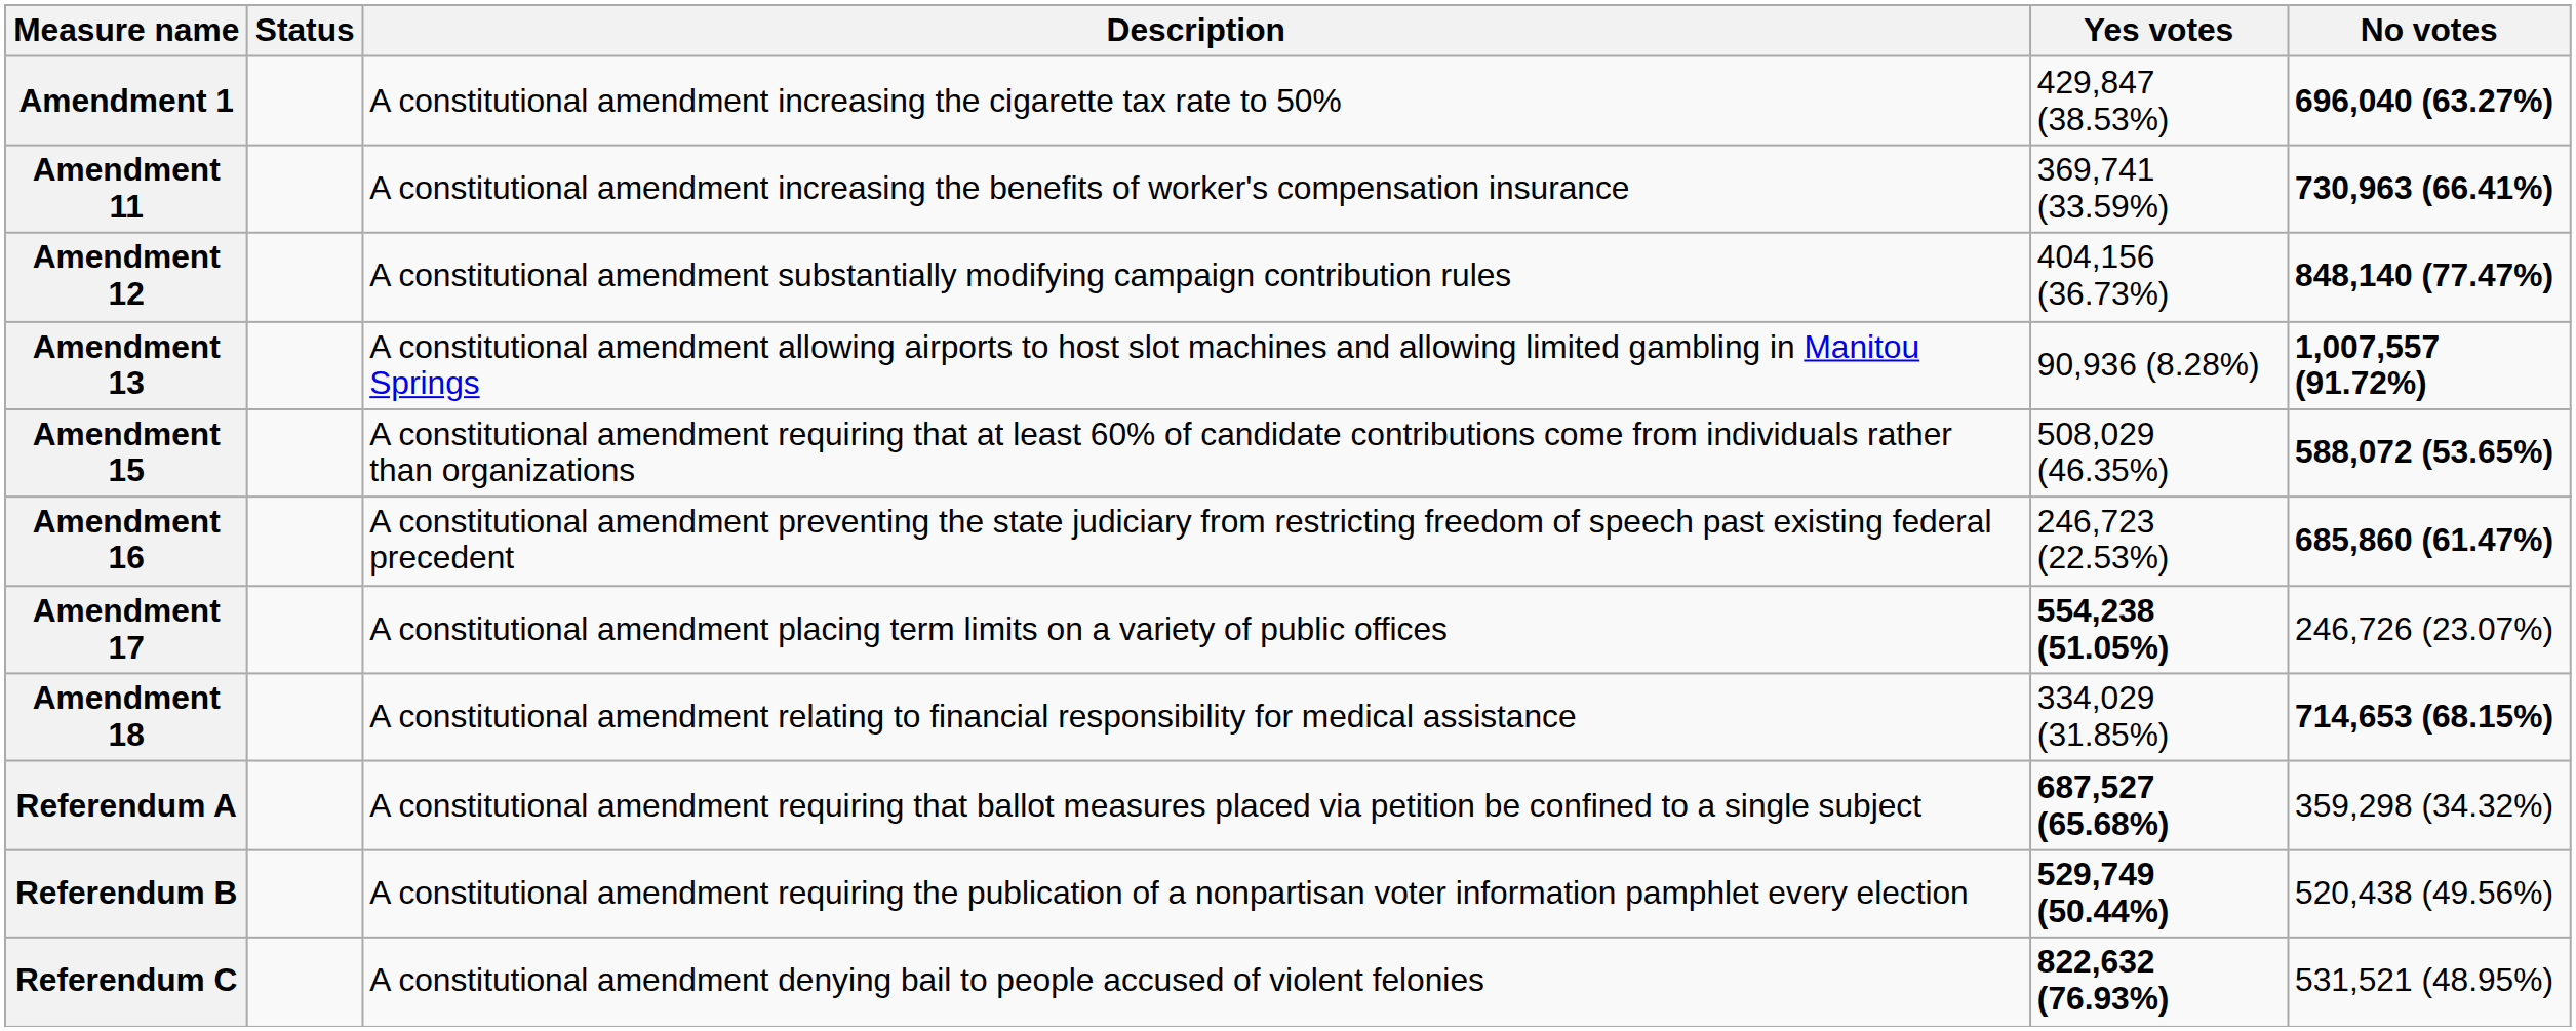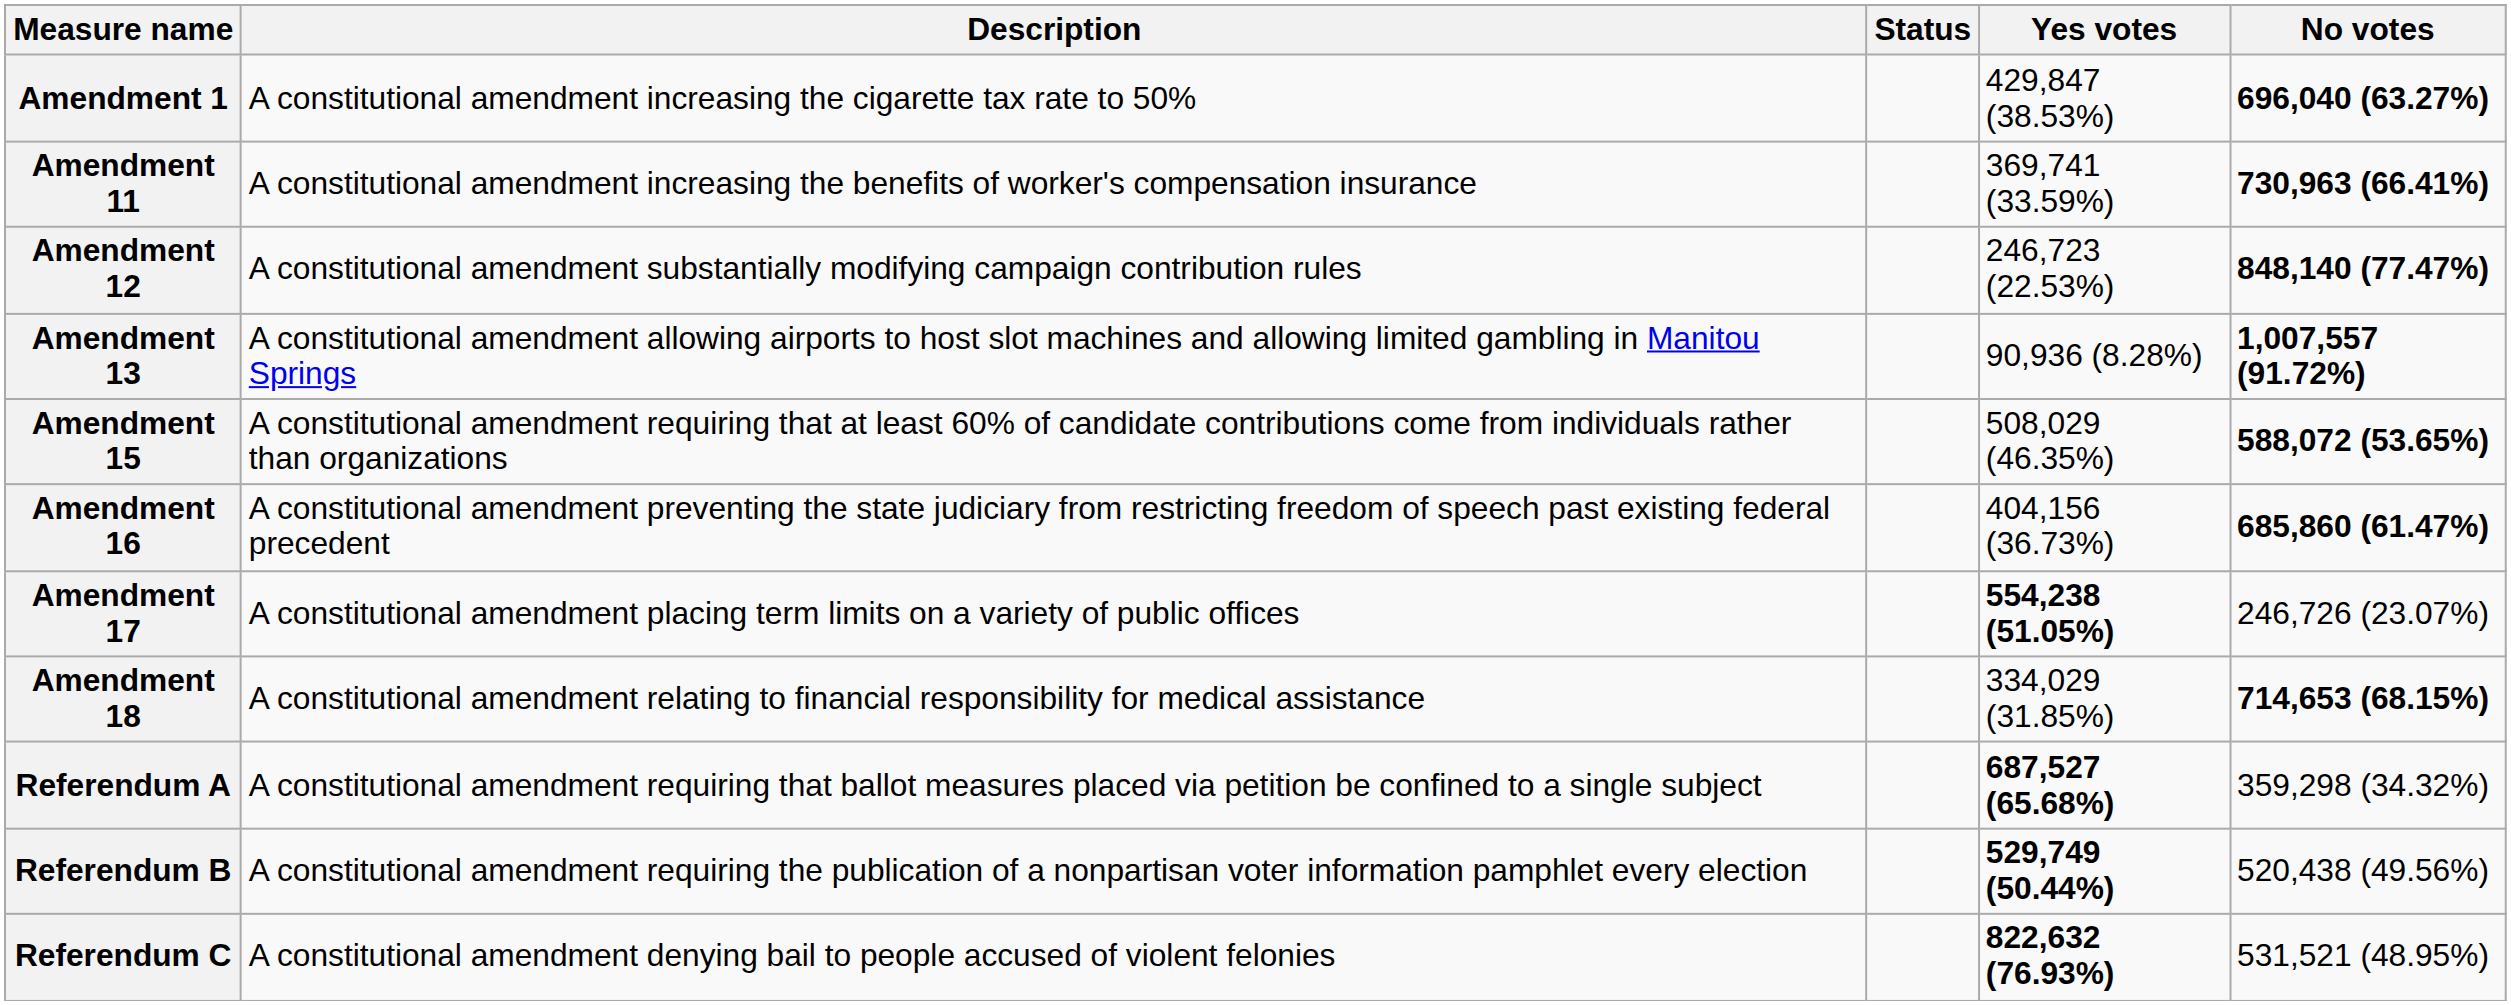 <table class="wikitable sortable plainrowheaders" style="width:100%">
 <tr>
 <th scope="col">Measure name</th>
+<th class="unsortable" scope="col">Description</th>
 <th scope="col">Status</th>
-<th class="unsortable" scope="col">Description</th>
 <th scope="col">Yes votes</th>
 <th scope="col">No votes</th>
 </tr>
 <tr>
 <th scope="row">Amendment 1</th>
+<td>A constitutional amendment increasing the cigarette tax rate to 50%</td>
 <td></td>
-<td>A constitutional amendment increasing the cigarette tax rate to 50%</td>
 <td>429,847 (38.53%)</td>
 <td><strong>696,040 (63.27%)</strong></td>
 </tr>
 <tr>
 <th scope="row">Amendment 11</th>
+<td>A constitutional amendment increasing the benefits of worker's compensation insurance</td>
 <td></td>
-<td>A constitutional amendment increasing the benefits of worker's compensation insurance</td>
 <td>369,741 (33.59%)</td>
 <td><strong>730,963 (66.41%)</strong></td>
 </tr>
 <tr>
 <th scope="row">Amendment 12</th>
+<td>A constitutional amendment substantially modifying campaign contribution rules</td>
 <td></td>
-<td>A constitutional amendment substantially modifying campaign contribution rules</td>
-<td>404,156 (36.73%)</td>
+<td>246,723 (22.53%)</td>
 <td><strong>848,140 (77.47%)</strong></td>
 </tr>
 <tr>
 <th scope="row">Amendment 13</th>
+<td>A constitutional amendment allowing airports to host slot machines and allowing limited gambling in <a href='#'>Manitou Springs</a></td>
 <td></td>
-<td>A constitutional amendment allowing airports to host slot machines and allowing limited gambling in <a href='#'>Manitou Springs</a></td>
 <td>90,936 (8.28%)</td>
 <td><strong>1,007,557 (91.72%)</strong></td>
 </tr>
 <tr>
 <th scope="row">Amendment 15</th>
+<td>A constitutional amendment requiring that at least 60% of candidate contributions come from individuals rather than organizations</td>
 <td></td>
-<td>A constitutional amendment requiring that at least 60% of candidate contributions come from individuals rather than organizations</td>
 <td>508,029 (46.35%)</td>
 <td><strong>588,072 (53.65%)</strong></td>
 </tr>
 <tr>
 <th scope="row">Amendment 16</th>
+<td>A constitutional amendment preventing the state judiciary from restricting freedom of speech past existing federal precedent</td>
 <td></td>
-<td>A constitutional amendment preventing the state judiciary from restricting freedom of speech past existing federal precedent</td>
-<td>246,723 (22.53%)</td>
+<td>404,156 (36.73%)</td>
 <td><strong>685,860 (61.47%)</strong></td>
 </tr>
 <tr>
 <th scope="row">Amendment 17</th>
+<td>A constitutional amendment placing term limits on a variety of public offices</td>
 <td></td>
-<td>A constitutional amendment placing term limits on a variety of public offices</td>
 <td><strong>554,238 (51.05%)</strong></td>
 <td>246,726 (23.07%)</td>
 </tr>
 <tr>
 <th scope="row">Amendment 18</th>
+<td>A constitutional amendment relating to financial responsibility for medical assistance</td>
 <td></td>
-<td>A constitutional amendment relating to financial responsibility for medical assistance</td>
 <td>334,029 (31.85%)</td>
 <td><strong>714,653 (68.15%)</strong></td>
 </tr>
 <tr>
 <th scope="row">Referendum A</th>
+<td>A constitutional amendment requiring that ballot measures placed via petition be confined to a single subject</td>
 <td></td>
-<td>A constitutional amendment requiring that ballot measures placed via petition be confined to a single subject</td>
 <td><strong>687,527 (65.68%)</strong></td>
 <td>359,298 (34.32%)</td>
 </tr>
 <tr>
 <th scope="row">Referendum B</th>
+<td>A constitutional amendment requiring the publication of a nonpartisan voter information pamphlet every election</td>
 <td></td>
-<td>A constitutional amendment requiring the publication of a nonpartisan voter information pamphlet every election</td>
 <td><strong>529,749 (50.44%)</strong></td>
 <td>520,438 (49.56%)</td>
 </tr>
 <tr>
 <th scope="row">Referendum C</th>
+<td>A constitutional amendment denying bail to people accused of violent felonies</td>
 <td></td>
-<td>A constitutional amendment denying bail to people accused of violent felonies</td>
 <td><strong>822,632 (76.93%)</strong></td>
 <td>531,521 (48.95%)</td>
 </tr>
 </table>
